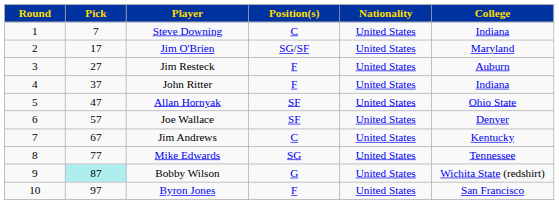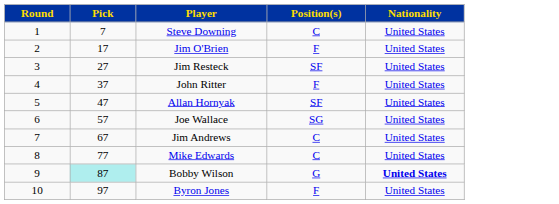 <table class="wikitable sortable sortable">
 <tr>
 <th style="background:#0032A0; color:#FEDD00" width="10%">Round</th>
 <th style="background:#0032A0; color:#FEDD00" width="10%">Pick</th>
 <th style="background:#0032A0; color:#FEDD00" width="20%">Player</th>
 <th style="background:#0032A0; color:#FEDD00" width="15%">Position(s)</th>
 <th style="background:#0032A0; color:#FEDD00" width="15%">Nationality</th>
-<th style="background:#0032A0; color:#FEDD00" width="20%">College</th>
 </tr>
 <tr style="text-align: center">
 <td>1</td>
 <td>7</td>
 <td><a href='#'>Steve Downing</a></td>
 <td><a href='#'>C</a></td>
 <td> <a href='#'>United States</a></td>
-<td><a href='#'>Indiana</a></td>
 </tr>
 <tr style="text-align: center">
 <td>2</td>
 <td>17</td>
 <td><a href='#'>Jim O'Brien</a></td>
-<td><a href='#'>SG</a>/<a href='#'>SF</a></td>
+<td><a href='#'>F</a></td>
 <td> <a href='#'>United States</a></td>
-<td><a href='#'>Maryland</a></td>
 </tr>
 <tr style="text-align: center">
 <td>3</td>
 <td>27</td>
 <td>Jim Resteck</td>
-<td><a href='#'>F</a></td>
+<td><a href='#'>SF</a></td>
 <td> <a href='#'>United States</a></td>
-<td><a href='#'>Auburn</a></td>
 </tr>
 <tr style="text-align: center">
 <td>4</td>
 <td>37</td>
 <td>John Ritter</td>
 <td><a href='#'>F</a></td>
 <td> <a href='#'>United States</a></td>
-<td><a href='#'>Indiana</a></td>
 </tr>
 <tr style="text-align: center">
 <td>5</td>
 <td>47</td>
 <td><a href='#'>Allan Hornyak</a></td>
 <td><a href='#'>SF</a></td>
 <td> <a href='#'>United States</a></td>
-<td><a href='#'>Ohio State</a></td>
 </tr>
 <tr style="text-align: center">
 <td>6</td>
 <td>57</td>
 <td>Joe Wallace</td>
-<td><a href='#'>SF</a></td>
+<td><a href='#'>SG</a></td>
 <td> <a href='#'>United States</a></td>
-<td><a href='#'>Denver</a></td>
 </tr>
 <tr style="text-align: center">
 <td>7</td>
 <td>67</td>
 <td>Jim Andrews</td>
 <td><a href='#'>C</a></td>
 <td> <a href='#'>United States</a></td>
-<td><a href='#'>Kentucky</a></td>
 </tr>
 <tr style="text-align: center">
 <td>8</td>
 <td>77</td>
 <td><a href='#'>Mike Edwards</a></td>
-<td><a href='#'>SG</a></td>
+<td><a href='#'>C</a></td>
 <td> <a href='#'>United States</a></td>
-<td><a href='#'>Tennessee</a></td>
 </tr>
 <tr style="text-align: center">
 <td>9</td>
 <td style="background: paleturquoise;">87</td>
 <td>Bobby Wilson</td>
 <td><a href='#'>G</a></td>
-<td> <a href='#'>United States</a></td>
-<td><a href='#'>Wichita State</a> (redshirt)</td>
+<td><strong> <a href='#'>United States</a></strong></td>
 </tr>
 <tr style="text-align: center">
 <td>10</td>
 <td>97</td>
 <td><a href='#'>Byron Jones</a></td>
 <td><a href='#'>F</a></td>
 <td> <a href='#'>United States</a></td>
-<td><a href='#'>San Francisco</a></td>
 </tr>
 </table>
